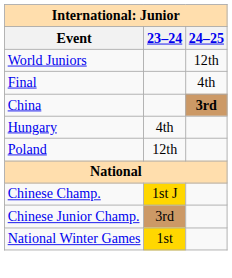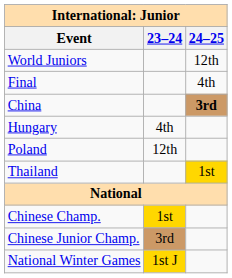 <table class="wikitable" style="text-align:center">
 <tr>
 <th colspan="3" style="background-color: #ffdead; " align="center">International: Junior</th>
 </tr>
 <tr>
 <th>Event</th>
 <th><a href='#'>23–24</a></th>
 <th><a href='#'>24–25</a></th>
 </tr>
 <tr>
 <td align=left><a href='#'>World Juniors</a></td>
 <td></td>
 <td>12th</td>
 </tr>
 <tr>
 <td align=left> <a href='#'>Final</a></td>
 <td></td>
 <td>4th</td>
 </tr>
 <tr>
 <td align=left> <a href='#'>China</a></td>
 <td></td>
 <td bgcolor=cc9966><strong>3rd</strong></td>
 </tr>
 <tr>
 <td align=left> <a href='#'>Hungary</a></td>
 <td>4th</td>
 <td></td>
 </tr>
 <tr>
 <td align=left> <a href='#'>Poland</a></td>
 <td>12th</td>
 <td></td>
 </tr>
 <tr>
+<td align=left> <a href='#'>Thailand</a></td>
+<td></td>
+<td bgcolor=gold>1st</td>
+</tr>
+<tr>
 <th colspan="3" style="background-color: #ffdead; " align="center">National</th>
 </tr>
 <tr>
 <td align=left><a href='#'>Chinese Champ.</a></td>
-<td bgcolor="gold">1st J</td>
+<td bgcolor="gold">1st</td>
 <td></td>
 </tr>
 <tr>
 <td align=left><a href='#'>Chinese Junior Champ.</a></td>
 <td bgcolor="cc9966">3rd</td>
 <td></td>
 </tr>
 <tr>
 <td align="left"><a href='#'>National Winter Games</a></td>
-<td bgcolor="gold">1st</td>
+<td bgcolor="gold">1st J</td>
 <td></td>
 </tr>
 </table>
